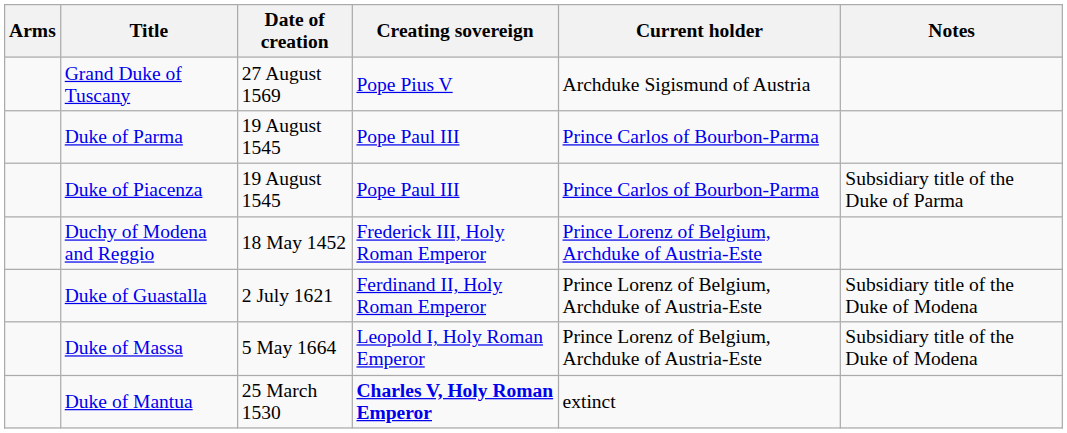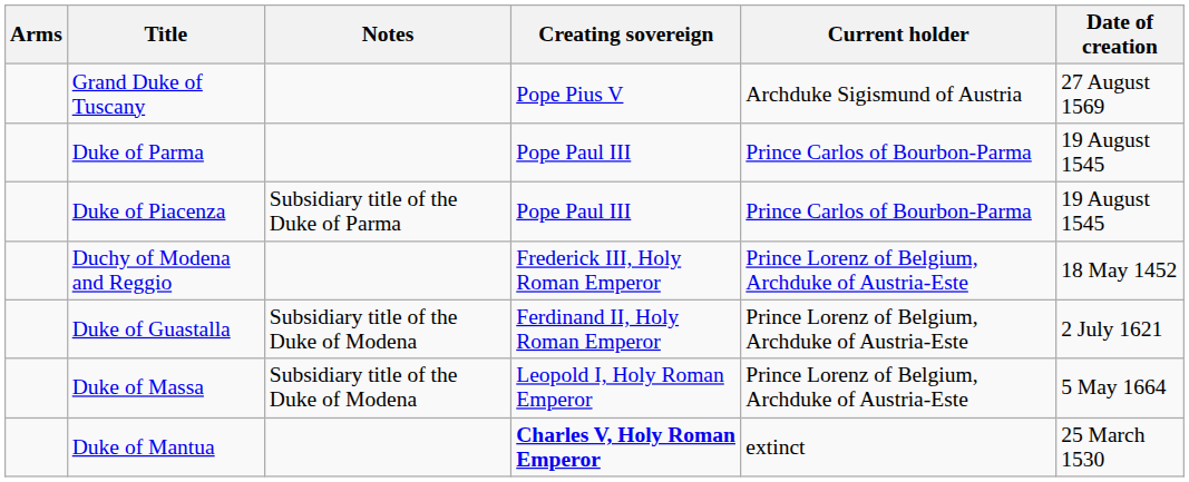 <table class="sortable wikitable" style="font-size:100%">
 <tr>
 <th>Arms</th>
 <th>Title</th>
-<th>Date of creation</th>
+<th>Notes</th>
 <th>Creating sovereign</th>
 <th>Current holder</th>
-<th>Notes</th>
+<th>Date of creation</th>
 </tr>
 <tr>
 <td></td>
 <td><a href='#'>Grand Duke of Tuscany</a></td>
-<td>27 August 1569</td>
+<td></td>
 <td><a href='#'>Pope Pius V</a></td>
 <td>Archduke Sigismund of Austria</td>
-<td></td>
+<td>27 August 1569</td>
 </tr>
 <tr>
 <td style="text-align:center;"></td>
 <td><a href='#'>Duke of Parma</a></td>
-<td>19 August 1545</td>
+<td></td>
 <td><a href='#'>Pope Paul III</a></td>
 <td><a href='#'>Prince Carlos of Bourbon-Parma</a></td>
-<td></td>
+<td>19 August 1545</td>
 </tr>
 <tr>
 <td style="text-align:center;"></td>
 <td><a href='#'>Duke of Piacenza</a></td>
-<td>19 August 1545</td>
+<td>Subsidiary title of the Duke of Parma</td>
 <td><a href='#'>Pope Paul III</a></td>
 <td><a href='#'>Prince Carlos of Bourbon-Parma</a></td>
-<td>Subsidiary title of the Duke of Parma</td>
+<td>19 August 1545</td>
 </tr>
 <tr>
 <td style="text-align:center;"></td>
 <td><a href='#'>Duchy of Modena and Reggio</a></td>
-<td>18 May 1452</td>
+<td></td>
 <td><a href='#'>Frederick III, Holy Roman Emperor</a></td>
 <td><a href='#'>Prince Lorenz of Belgium, Archduke of Austria-Este</a></td>
-<td></td>
+<td>18 May 1452</td>
 </tr>
 <tr>
 <td style="text-align:center;"></td>
 <td><a href='#'>Duke of Guastalla</a></td>
-<td>2 July 1621</td>
+<td>Subsidiary title of the Duke of Modena</td>
 <td><a href='#'>Ferdinand II, Holy Roman Emperor</a></td>
 <td>Prince Lorenz of Belgium, Archduke of Austria-Este</td>
-<td>Subsidiary title of the Duke of Modena</td>
+<td>2 July 1621</td>
 </tr>
 <tr>
 <td style="text-align:center;"></td>
 <td><a href='#'>Duke of Massa</a></td>
-<td>5 May 1664</td>
+<td>Subsidiary title of the Duke of Modena</td>
 <td><a href='#'>Leopold I, Holy Roman Emperor</a></td>
 <td>Prince Lorenz of Belgium, Archduke of Austria-Este</td>
-<td>Subsidiary title of the Duke of Modena</td>
+<td>5 May 1664</td>
 </tr>
 <tr>
 <td style="text-align:center;"></td>
 <td><a href='#'>Duke of Mantua</a></td>
-<td>25 March 1530</td>
+<td></td>
 <td><strong><a href='#'>Charles V, Holy Roman Emperor</a></strong></td>
 <td>extinct</td>
-<td></td>
+<td>25 March 1530</td>
 </tr>
 </table>
